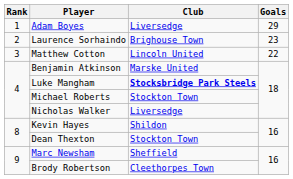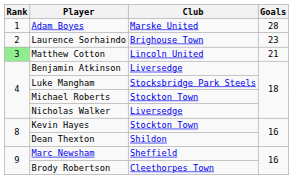 <table class="wikitable" style="text-align:center">
 <tr>
 <th>Rank</th>
 <th>Player</th>
 <th>Club</th>
 <th>Goals</th>
 </tr>
 <tr>
 <td>1</td>
 <td align="left"><a href='#'>Adam Boyes</a></td>
-<td align="left"><a href='#'>Liversedge</a></td>
-<td>29</td>
+<td align="left"><a href='#'>Marske United</a></td>
+<td>28</td>
 </tr>
 <tr>
 <td>2</td>
 <td align="left">Laurence Sorhaindo</td>
 <td align="left"><a href='#'>Brighouse Town</a></td>
 <td>23</td>
 </tr>
 <tr>
-<td>3</td>
+<td style="background: lightgreen;">3</td>
 <td align="left">Matthew Cotton</td>
 <td align="left"><a href='#'>Lincoln United</a></td>
-<td>22</td>
+<td>21</td>
 </tr>
 <tr>
 <td rowspan="4">4</td>
 <td align="left">Benjamin Atkinson</td>
-<td align="left"><a href='#'>Marske United</a></td>
+<td align="left"><a href='#'>Liversedge</a></td>
 <td rowspan="4">18</td>
 </tr>
 <tr>
 <td align="left">Luke Mangham</td>
-<td align="left"><strong><a href='#'>Stocksbridge Park Steels</a></strong></td>
+<td align="left"><a href='#'>Stocksbridge Park Steels</a></td>
 </tr>
 <tr>
 <td align="left">Michael Roberts</td>
 <td align="left"><a href='#'>Stockton Town</a></td>
 </tr>
 <tr>
 <td align="left">Nicholas Walker</td>
 <td align="left"><a href='#'>Liversedge</a></td>
 </tr>
 <tr>
 <td rowspan="2">8</td>
 <td align="left">Kevin Hayes</td>
-<td align="left"><a href='#'>Shildon</a></td>
+<td align="left"><a href='#'>Stockton Town</a></td>
 <td rowspan="2">16</td>
 </tr>
 <tr>
 <td align="left">Dean Thexton</td>
-<td align="left"><a href='#'>Stockton Town</a></td>
+<td align="left"><a href='#'>Shildon</a></td>
 </tr>
 <tr>
 <td rowspan="2">9</td>
 <td align="left"><a href='#'>Marc Newsham</a></td>
 <td align="left"><a href='#'>Sheffield</a></td>
 <td rowspan="2">16</td>
 </tr>
 <tr>
 <td align="left">Brody Robertson</td>
 <td align="left"><a href='#'>Cleethorpes Town</a></td>
 </tr>
 </table>
